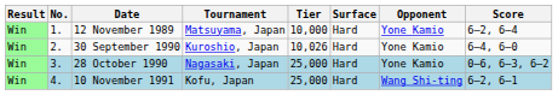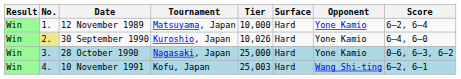 <table class="sortable wikitable">
 <tr>
 <th>Result</th>
 <th>No.</th>
 <th>Date</th>
 <th>Tournament</th>
 <th>Tier</th>
 <th>Surface</th>
 <th>Opponent</th>
 <th class="unsortable">Score</th>
 </tr>
 <tr>
 <td style="background:#98fb98;">Win</td>
 <td>1.</td>
 <td>12 November 1989</td>
 <td><a href='#'>Matsuyama</a>, Japan</td>
 <td>10,000</td>
 <td>Hard</td>
 <td> <a href='#'>Yone Kamio</a></td>
 <td>6–2, 6–4</td>
 </tr>
 <tr>
 <td style="background:#98fb98;">Win</td>
-<td>2.</td>
+<td style="background: khaki;">2.</td>
 <td>30 September 1990</td>
 <td><a href='#'>Kuroshio</a>, Japan</td>
 <td>10,026</td>
 <td>Hard</td>
 <td> Yone Kamio</td>
 <td>6–4, 6–0</td>
 </tr>
 <tr style="background:lightblue;">
 <td style="background:#98fb98;">Win</td>
 <td>3.</td>
 <td>28 October 1990</td>
 <td><a href='#'>Nagasaki</a>, Japan</td>
 <td>25,000</td>
 <td>Hard</td>
 <td> Yone Kamio</td>
 <td>0–6, 6–3, 6–2</td>
 </tr>
 <tr style="background:lightblue;">
 <td style="background:#98fb98;">Win</td>
 <td>4.</td>
 <td>10 November 1991</td>
 <td>Kofu, Japan</td>
-<td>25,000</td>
+<td>25,003</td>
 <td>Hard</td>
 <td> <a href='#'>Wang Shi-ting</a></td>
 <td>6–2, 6–1</td>
 </tr>
 </table>
